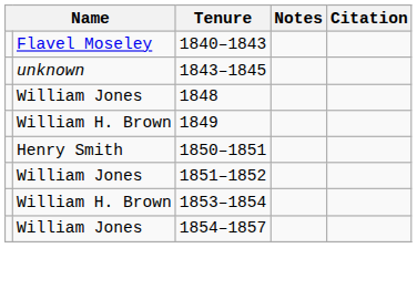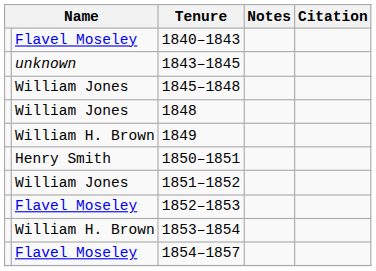 <table class="wikitable">
 <tr>
 <th colspan=2>Name</th>
 <th>Tenure</th>
 <th>Notes</th>
 <th>Citation</th>
 </tr>
 <tr>
 <td></td>
 <td><a href='#'>Flavel Moseley</a></td>
 <td>1840–1843</td>
 <td></td>
 <td></td>
 </tr>
 <tr>
 <td></td>
 <td><em>unknown</em></td>
 <td>1843–1845</td>
+<td></td>
+<td></td>
+</tr>
+<tr>
+<td></td>
+<td>William Jones</td>
+<td>1845–1848</td>
 <td></td>
 <td></td>
 </tr>
 <tr>
 <td></td>
 <td>William Jones</td>
 <td>1848</td>
 <td></td>
 <td></td>
 </tr>
 <tr>
 <td></td>
 <td>William H. Brown</td>
 <td>1849</td>
 <td></td>
 <td></td>
 </tr>
 <tr>
 <td></td>
 <td>Henry Smith</td>
 <td>1850–1851</td>
 <td></td>
 <td></td>
 </tr>
 <tr>
 <td></td>
 <td>William Jones</td>
 <td>1851–1852</td>
 <td></td>
 <td></td>
 </tr>
 <tr>
 <td></td>
+<td><a href='#'>Flavel Moseley</a></td>
+<td>1852–1853</td>
+<td></td>
+<td></td>
+</tr>
+<tr>
+<td></td>
 <td>William H. Brown</td>
 <td>1853–1854</td>
 <td></td>
 <td></td>
 </tr>
 <tr>
 <td></td>
-<td>William Jones</td>
+<td><a href='#'>Flavel Moseley</a></td>
 <td>1854–1857</td>
 <td></td>
 <td></td>
 </tr>
 <tr>
 </tr>
 </table>
